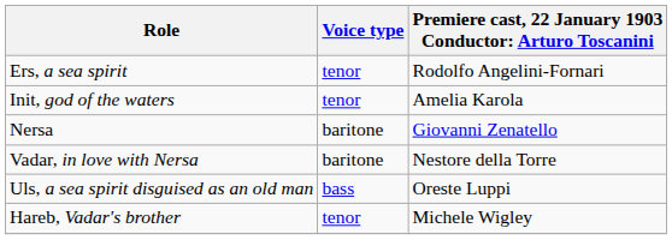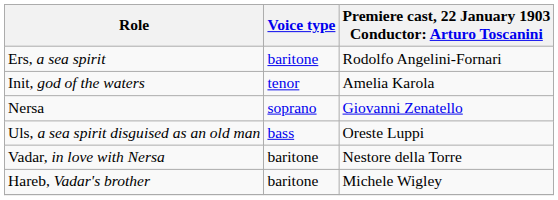 <table class="wikitable">
 <tr>
 <th>Role</th>
 <th><a href='#'>Voice type</a></th>
 <th>Premiere cast, 22 January 1903<br>Conductor: <a href='#'>Arturo Toscanini</a></th>
 </tr>
 <tr>
 <td>Ers, <em>a sea spirit</em></td>
-<td><a href='#'>tenor</a></td>
+<td><a href='#'>baritone</a></td>
 <td>Rodolfo Angelini-Fornari</td>
 </tr>
 <tr>
 <td>Init, <em>god of the waters</em></td>
 <td><a href='#'>tenor</a></td>
 <td>Amelia Karola</td>
 </tr>
 <tr>
 <td>Nersa</td>
-<td>baritone</td>
+<td><a href='#'>soprano</a></td>
 <td><a href='#'>Giovanni Zenatello</a></td>
+</tr>
+<tr>
+<td>Uls, <em>a sea spirit disguised as an old man</em></td>
+<td><a href='#'>bass</a></td>
+<td>Oreste Luppi</td>
 </tr>
 <tr>
 <td>Vadar, <em>in love with Nersa</em></td>
 <td>baritone</td>
 <td>Nestore della Torre</td>
 </tr>
 <tr>
-<td>Uls, <em>a sea spirit disguised as an old man</em></td>
-<td><a href='#'>bass</a></td>
-<td>Oreste Luppi</td>
-</tr>
-<tr>
 <td>Hareb, <em>Vadar's brother</em></td>
-<td><a href='#'>tenor</a></td>
+<td>baritone</td>
 <td>Michele Wigley</td>
 </tr>
 <tr>
 </tr>
 </table>
